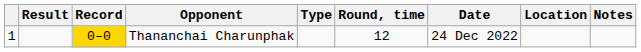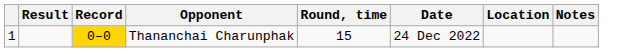 <table class="wikitable" style="text-align:center">
 <tr>
 <th></th>
 <th>Result</th>
 <th>Record</th>
 <th>Opponent</th>
-<th>Type</th>
 <th>Round, time</th>
 <th>Date</th>
 <th>Location</th>
 <th>Notes</th>
 </tr>
 <tr>
 <td>1</td>
 <td></td>
 <td style="background: gold;">0–0 </td>
 <td style="text-align:left;">Thananchai Charunphak</td>
-<td></td>
-<td>12</td>
+<td>15</td>
 <td>24 Dec 2022</td>
 <td style="text-align:left;"></td>
 <td style="text-align:left;"></td>
 </tr>
 </table>
